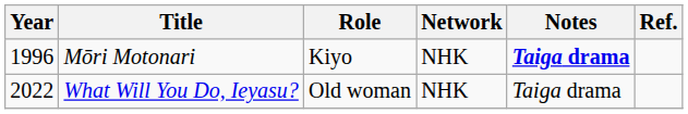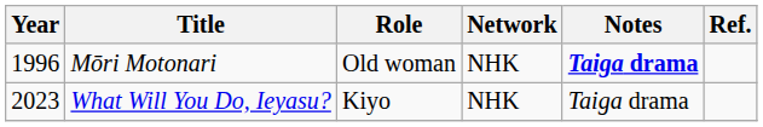 <table class="wikitable">
 <tr>
 <th>Year</th>
 <th>Title</th>
 <th>Role</th>
 <th>Network</th>
 <th>Notes</th>
 <th>Ref.</th>
 </tr>
 <tr>
 <td>1996</td>
 <td><em>Mōri Motonari</em></td>
-<td>Kiyo</td>
+<td>Old woman</td>
 <td>NHK</td>
 <td><strong><a href='#'><em>Taiga</em> drama</a></strong></td>
 <td></td>
 </tr>
 <tr>
-<td>2022</td>
+<td>2023</td>
 <td><em><a href='#'>What Will You Do, Ieyasu?</a></em></td>
-<td>Old woman</td>
+<td>Kiyo</td>
 <td>NHK</td>
 <td><em>Taiga</em> drama</td>
 <td></td>
 </tr>
 <tr>
 </tr>
 </table>
